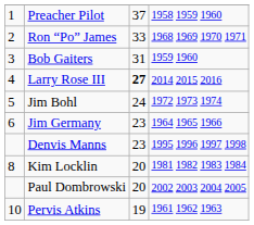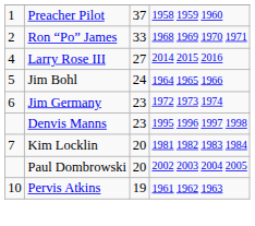 <table class="wikitable">
 <tr>
 </tr>
 <tr>
 <td>1</td>
 <td><a href='#'>Preacher Pilot</a></td>
 <td>37</td>
 <td style="font-size:80%;"><a href='#'>1958</a> <a href='#'>1959</a> <a href='#'>1960</a></td>
 </tr>
 <tr>
 <td>2</td>
 <td><a href='#'>Ron “Po” James</a></td>
 <td>33</td>
 <td style="font-size:80%;"><a href='#'>1968</a> <a href='#'>1969</a> <a href='#'>1970</a> <a href='#'>1971</a></td>
 </tr>
 <tr>
-<td>3</td>
-<td><a href='#'>Bob Gaiters</a></td>
-<td>31</td>
-<td style="font-size:80%;"><a href='#'>1959</a> <a href='#'>1960</a></td>
-</tr>
-<tr>
 <td>4</td>
 <td><a href='#'>Larry Rose III</a></td>
-<td><strong>27</strong></td>
+<td>27</td>
 <td style="font-size:80%;"><a href='#'>2014</a> <a href='#'>2015</a> <a href='#'>2016</a></td>
 </tr>
 <tr>
 <td>5</td>
 <td>Jim Bohl</td>
 <td>24</td>
-<td style="font-size:80%;"><a href='#'>1972</a> <a href='#'>1973</a> <a href='#'>1974</a></td>
+<td style="font-size:80%;"><a href='#'>1964</a> <a href='#'>1965</a> <a href='#'>1966</a></td>
 </tr>
 <tr>
 <td>6</td>
 <td><a href='#'>Jim Germany</a></td>
 <td>23</td>
-<td style="font-size:80%;"><a href='#'>1964</a> <a href='#'>1965</a> <a href='#'>1966</a></td>
+<td style="font-size:80%;"><a href='#'>1972</a> <a href='#'>1973</a> <a href='#'>1974</a></td>
 </tr>
 <tr>
 <td></td>
 <td><a href='#'>Denvis Manns</a></td>
 <td>23</td>
 <td style="font-size:80%;"><a href='#'>1995</a> <a href='#'>1996</a> <a href='#'>1997</a> <a href='#'>1998</a></td>
 </tr>
 <tr>
-<td>8</td>
+<td>7</td>
 <td>Kim Locklin</td>
 <td>20</td>
 <td style="font-size:80%;"><a href='#'>1981</a> <a href='#'>1982</a> <a href='#'>1983</a> <a href='#'>1984</a></td>
 </tr>
 <tr>
 <td></td>
 <td>Paul Dombrowski</td>
 <td>20</td>
 <td style="font-size:80%;"><a href='#'>2002</a> <a href='#'>2003</a> <a href='#'>2004</a> <a href='#'>2005</a></td>
 </tr>
 <tr>
 <td>10</td>
 <td><a href='#'>Pervis Atkins</a></td>
 <td>19</td>
 <td style="font-size:80%;"><a href='#'>1961</a> <a href='#'>1962</a> <a href='#'>1963</a></td>
 </tr>
 </table>
